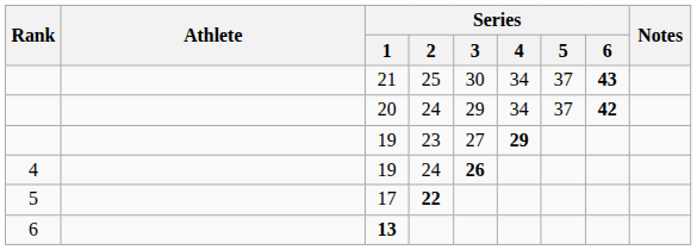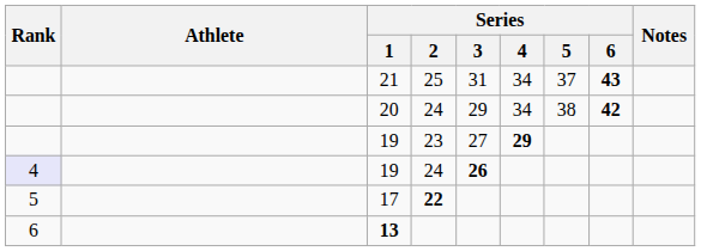 <table class="wikitable" style="text-align:center">
 <tr>
 <th rowspan=2 width=40>Rank</th>
 <th rowspan=2 width=250>Athlete</th>
 <th colspan=6>Series</th>
 <th rowspan=2 width=45>Notes</th>
 </tr>
 <tr>
 <th width=30>1</th>
 <th width=30>2</th>
 <th width=30>3</th>
 <th width=30>4</th>
 <th width=30>5</th>
 <th width=30>6</th>
 </tr>
 <tr>
 <td></td>
 <td align=left></td>
 <td>21</td>
 <td>25</td>
-<td>30</td>
+<td>31</td>
 <td>34</td>
 <td>37</td>
 <td><strong>43</strong></td>
 <td></td>
 </tr>
 <tr>
 <td></td>
 <td align=left></td>
 <td>20</td>
 <td>24</td>
 <td>29</td>
 <td>34</td>
-<td>37</td>
+<td>38</td>
 <td><strong>42</strong></td>
 <td></td>
 </tr>
 <tr>
 <td></td>
 <td align=left></td>
 <td>19</td>
 <td>23</td>
 <td>27</td>
 <td><strong>29</strong></td>
 <td></td>
 <td></td>
 <td></td>
 </tr>
 <tr>
-<td>4</td>
+<td style="background: lavender;">4</td>
 <td align=left></td>
 <td>19</td>
 <td>24</td>
 <td><strong>26</strong></td>
 <td></td>
 <td></td>
 <td></td>
 <td></td>
 </tr>
 <tr>
 <td>5</td>
 <td align=left></td>
 <td>17</td>
 <td><strong>22</strong></td>
 <td></td>
 <td></td>
 <td></td>
 <td></td>
 <td></td>
 </tr>
 <tr>
 <td>6</td>
 <td align=left></td>
 <td><strong>13</strong></td>
 <td></td>
 <td></td>
 <td></td>
 <td></td>
 <td></td>
 <td></td>
 </tr>
 </table>
